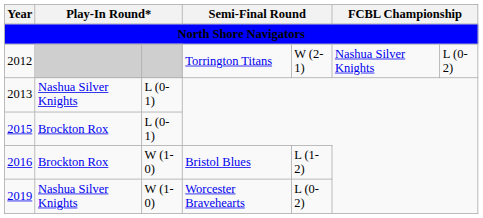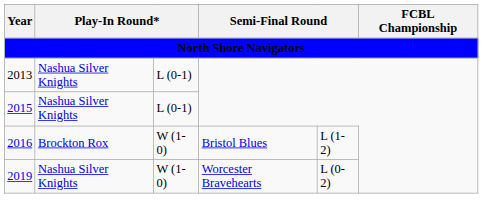 <table class="wikitable">
 <tr>
 <th>Year</th>
 <th colspan=2>Play-In Round*</th>
 <th colspan=2>Semi-Final Round</th>
 <th colspan=2>FCBL Championship</th>
 </tr>
 <tr>
 <th style="background-color:blue" colspan="7"><span>North Shore Navigators</span></th>
 </tr>
 <tr>
-<td>2012</td>
-<th style="background-color:#cfcfcf;"></th>
-<th style="background-color:#cfcfcf;"></th>
-<td><a href='#'>Torrington Titans</a></td>
-<td>W (2-1)</td>
-<td><a href='#'>Nashua Silver Knights</a></td>
-<td>L (0-2)</td>
-</tr>
-<tr>
 <td>2013</td>
 <td><a href='#'>Nashua Silver Knights</a></td>
 <td>L (0-1)</td>
 </tr>
 <tr>
 <td><a href='#'>2015</a></td>
-<td><a href='#'>Brockton Rox</a></td>
+<td><a href='#'>Nashua Silver Knights</a></td>
 <td>L (0-1)</td>
 </tr>
 <tr>
 <td><a href='#'>2016</a></td>
 <td><a href='#'>Brockton Rox</a></td>
 <td>W (1-0)</td>
 <td><a href='#'>Bristol Blues</a></td>
 <td>L (1-2)</td>
 </tr>
 <tr>
 <td><a href='#'>2019</a></td>
 <td><a href='#'>Nashua Silver Knights</a></td>
 <td>W (1-0)</td>
 <td><a href='#'>Worcester Bravehearts</a></td>
 <td>L (0-2)</td>
 </tr>
 </table>
